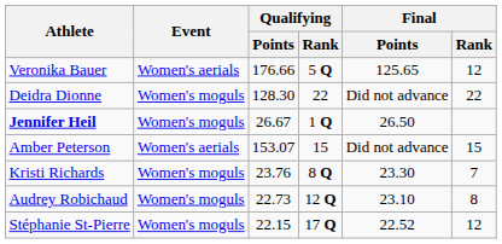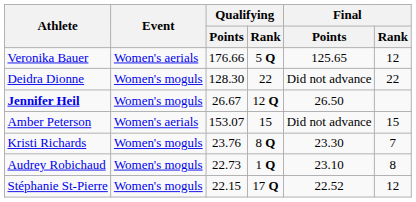 <table class="wikitable" style="font-size:90%">
 <tr>
 <th rowspan="2">Athlete</th>
 <th rowspan="2">Event</th>
 <th colspan="2">Qualifying</th>
 <th colspan="2">Final</th>
 </tr>
 <tr>
 <th>Points</th>
 <th>Rank</th>
 <th>Points</th>
 <th>Rank</th>
 </tr>
 <tr>
 <td><a href='#'>Veronika Bauer</a></td>
 <td><a href='#'>Women's aerials</a></td>
 <td style="text-align:center;">176.66</td>
 <td style="text-align:center;">5 <strong>Q</strong></td>
 <td style="text-align:center;">125.65</td>
 <td style="text-align:center;">12</td>
 </tr>
 <tr>
 <td><a href='#'>Deidra Dionne</a></td>
 <td><a href='#'>Women's moguls</a></td>
 <td style="text-align:center;">128.30</td>
 <td style="text-align:center;">22</td>
 <td style="text-align:center;">Did not advance</td>
 <td style="text-align:center;">22</td>
 </tr>
 <tr>
 <td><strong><a href='#'>Jennifer Heil</a></strong></td>
 <td><a href='#'>Women's moguls</a></td>
 <td style="text-align:center;">26.67</td>
-<td style="text-align:center;">1 <strong>Q</strong></td>
+<td style="text-align:center;">12 <strong>Q</strong></td>
 <td style="text-align:center;">26.50</td>
 <td style="text-align:center;"></td>
 </tr>
 <tr>
 <td><a href='#'>Amber Peterson</a></td>
 <td><a href='#'>Women's aerials</a></td>
 <td style="text-align:center;">153.07</td>
 <td style="text-align:center;">15</td>
 <td style="text-align:center;">Did not advance</td>
 <td style="text-align:center;">15</td>
 </tr>
 <tr>
 <td><a href='#'>Kristi Richards</a></td>
 <td><a href='#'>Women's moguls</a></td>
 <td style="text-align:center;">23.76</td>
 <td style="text-align:center;">8 <strong>Q</strong></td>
 <td style="text-align:center;">23.30</td>
 <td style="text-align:center;">7</td>
 </tr>
 <tr>
 <td><a href='#'>Audrey Robichaud</a></td>
 <td><a href='#'>Women's moguls</a></td>
 <td style="text-align:center;">22.73</td>
-<td style="text-align:center;">12 <strong>Q</strong></td>
+<td style="text-align:center;">1 <strong>Q</strong></td>
 <td style="text-align:center;">23.10</td>
 <td style="text-align:center;">8</td>
 </tr>
 <tr>
 <td><a href='#'>Stéphanie St-Pierre</a></td>
 <td><a href='#'>Women's moguls</a></td>
 <td style="text-align:center;">22.15</td>
 <td style="text-align:center;">17 <strong>Q</strong></td>
 <td style="text-align:center;">22.52</td>
 <td style="text-align:center;">12</td>
 </tr>
 </table>
